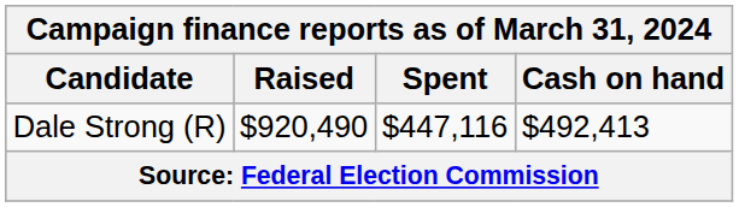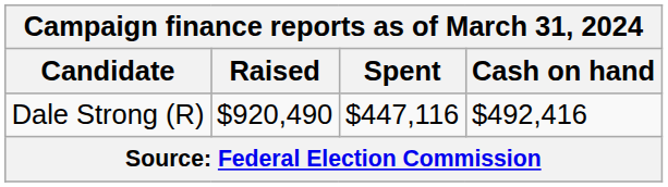 <table class="wikitable sortable">
 <tr>
 <th colspan=4>Campaign finance reports as of March 31, 2024</th>
 </tr>
 <tr style="text-align:center;">
 <th>Candidate</th>
 <th>Raised</th>
 <th>Spent</th>
 <th>Cash on hand</th>
 </tr>
 <tr>
 <td>Dale Strong (R)</td>
 <td>$920,490</td>
 <td>$447,116</td>
-<td>$492,413</td>
+<td>$492,416</td>
 </tr>
 <tr>
 <th colspan="4"><small>Source: <a href='#'>Federal Election Commission</a></small></th>
 </tr>
 </table>
